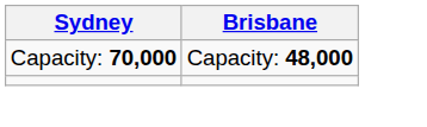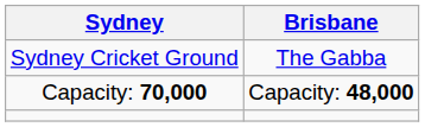 <table class="wikitable" style="text-align:center">
 <tr>
 <th><a href='#'>Sydney</a></th>
 <th><a href='#'>Brisbane</a></th>
+</tr>
+<tr>
+<td><a href='#'>Sydney Cricket Ground</a></td>
+<td><a href='#'>The Gabba</a></td>
 </tr>
 <tr>
 <td>Capacity: <strong>70,000</strong></td>
 <td>Capacity: <strong>48,000</strong></td>
 </tr>
 <tr>
 <td></td>
 <td></td>
 </tr>
 </table>
